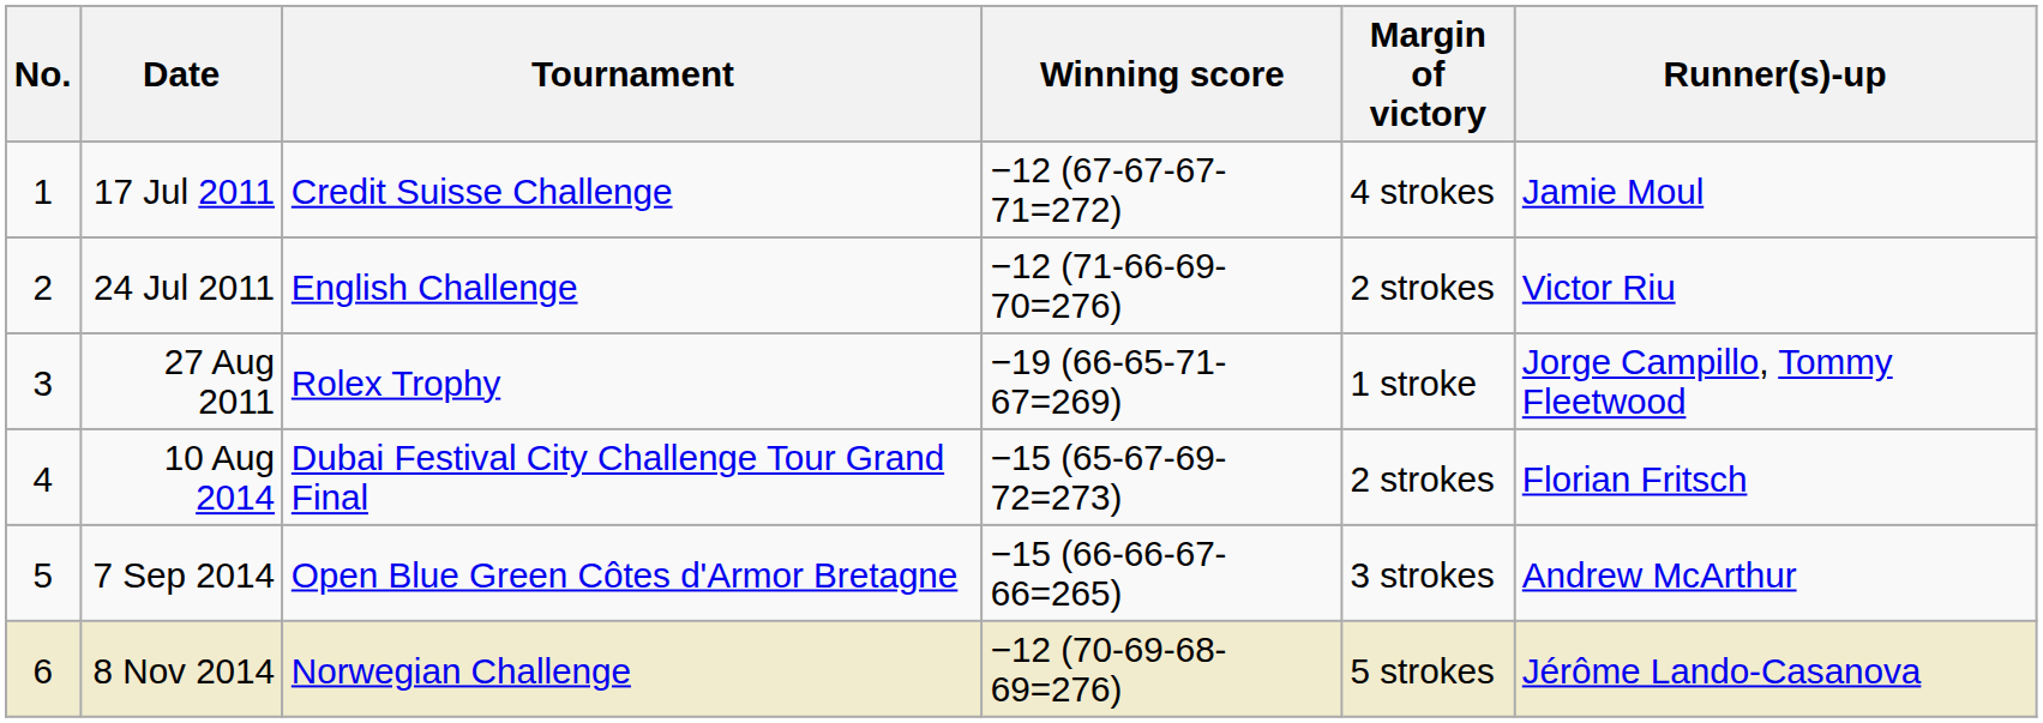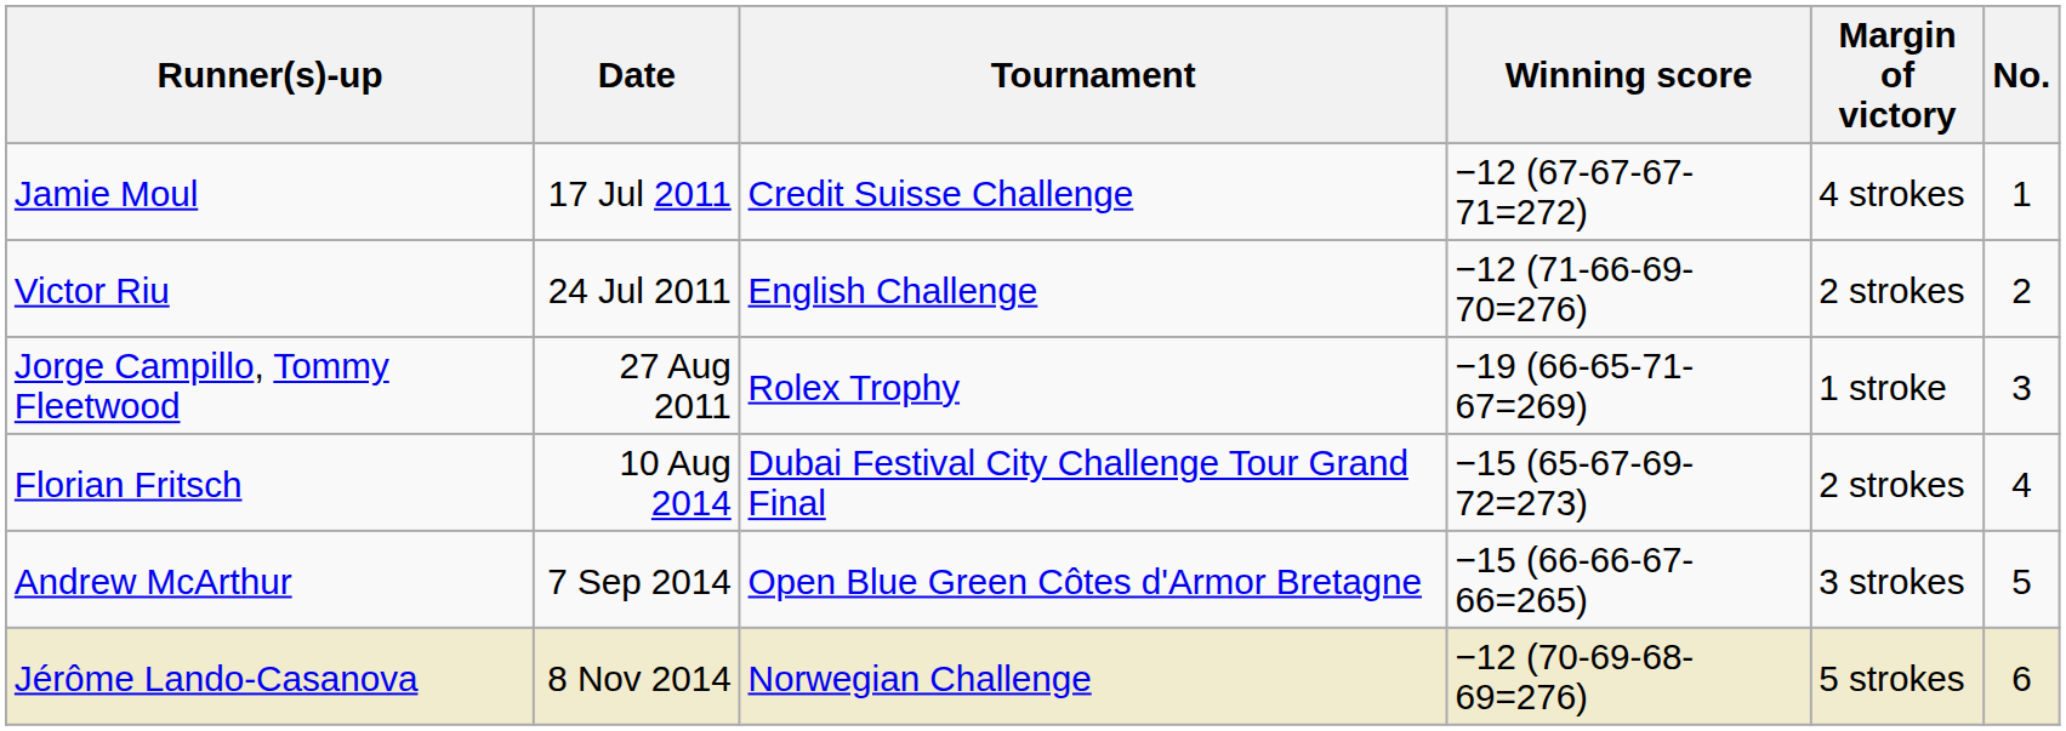 <table class="wikitable" style="font-size:95%;">
 <tr>
-<th>No.</th>
+<th>Runner(s)-up</th>
 <th>Date</th>
 <th>Tournament</th>
 <th>Winning score</th>
 <th>Margin of<br>victory</th>
-<th>Runner(s)-up</th>
+<th>No.</th>
 </tr>
 <tr>
-<td align=center>1</td>
+<td> <a href='#'>Jamie Moul</a></td>
 <td align=right>17 Jul <a href='#'>2011</a></td>
 <td><a href='#'>Credit Suisse Challenge</a></td>
 <td>−12 (67-67-67-71=272)</td>
 <td>4 strokes</td>
-<td> <a href='#'>Jamie Moul</a></td>
+<td align=center>1</td>
 </tr>
 <tr>
-<td align=center>2</td>
+<td> <a href='#'>Victor Riu</a></td>
 <td align=right>24 Jul 2011</td>
 <td><a href='#'>English Challenge</a></td>
 <td>−12 (71-66-69-70=276)</td>
 <td>2 strokes</td>
-<td> <a href='#'>Victor Riu</a></td>
+<td align=center>2</td>
 </tr>
 <tr>
-<td align=center>3</td>
+<td> <a href='#'>Jorge Campillo</a>,  <a href='#'>Tommy Fleetwood</a></td>
 <td align=right>27 Aug 2011</td>
 <td><a href='#'>Rolex Trophy</a></td>
 <td>−19 (66-65-71-67=269)</td>
 <td>1 stroke</td>
-<td> <a href='#'>Jorge Campillo</a>,  <a href='#'>Tommy Fleetwood</a></td>
+<td align=center>3</td>
 </tr>
 <tr>
-<td align=center>4</td>
+<td> <a href='#'>Florian Fritsch</a></td>
 <td align=right>10 Aug <a href='#'>2014</a></td>
 <td><a href='#'>Dubai Festival City Challenge Tour Grand Final</a></td>
 <td>−15 (65-67-69-72=273)</td>
 <td>2 strokes</td>
-<td> <a href='#'>Florian Fritsch</a></td>
+<td align=center>4</td>
 </tr>
 <tr>
-<td align=center>5</td>
+<td> <a href='#'>Andrew McArthur</a></td>
 <td align=right>7 Sep 2014</td>
 <td><a href='#'>Open Blue Green Côtes d'Armor Bretagne</a></td>
 <td>−15 (66-66-67-66=265)</td>
 <td>3 strokes</td>
-<td> <a href='#'>Andrew McArthur</a></td>
+<td align=center>5</td>
 </tr>
 <tr style="background:#f2ecce;">
-<td align=center>6</td>
+<td> <a href='#'>Jérôme Lando-Casanova</a></td>
 <td align=right>8 Nov 2014</td>
 <td><a href='#'>Norwegian Challenge</a></td>
 <td>−12 (70-69-68-69=276)</td>
 <td>5 strokes</td>
-<td> <a href='#'>Jérôme Lando-Casanova</a></td>
+<td align=center>6</td>
 </tr>
 </table>
